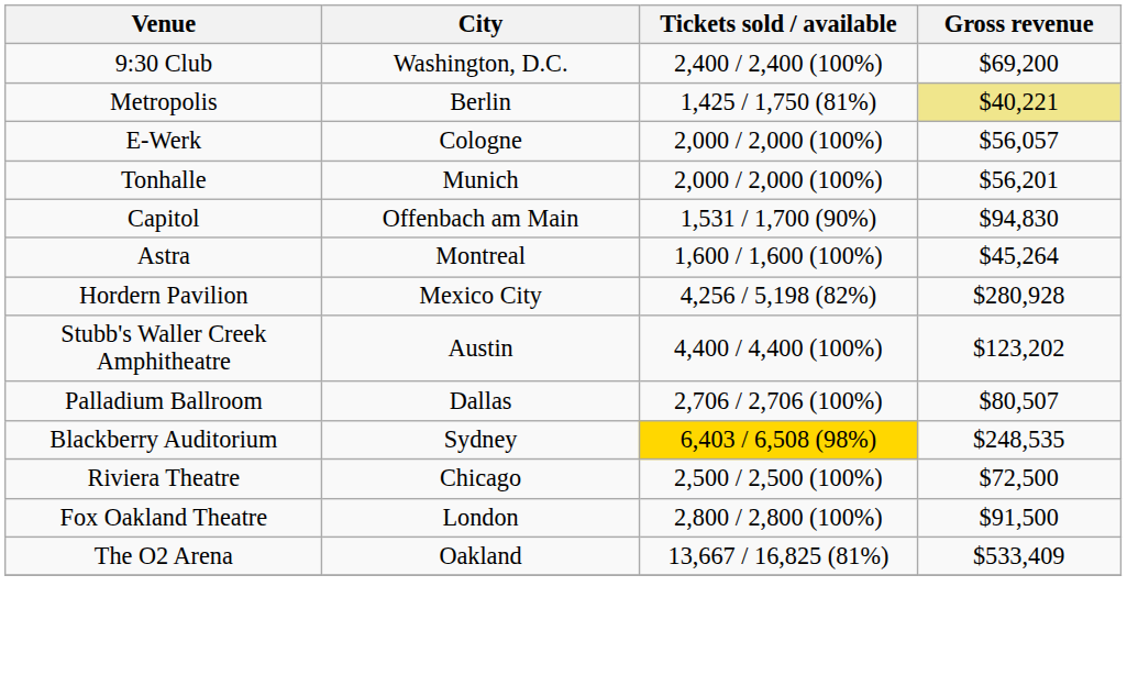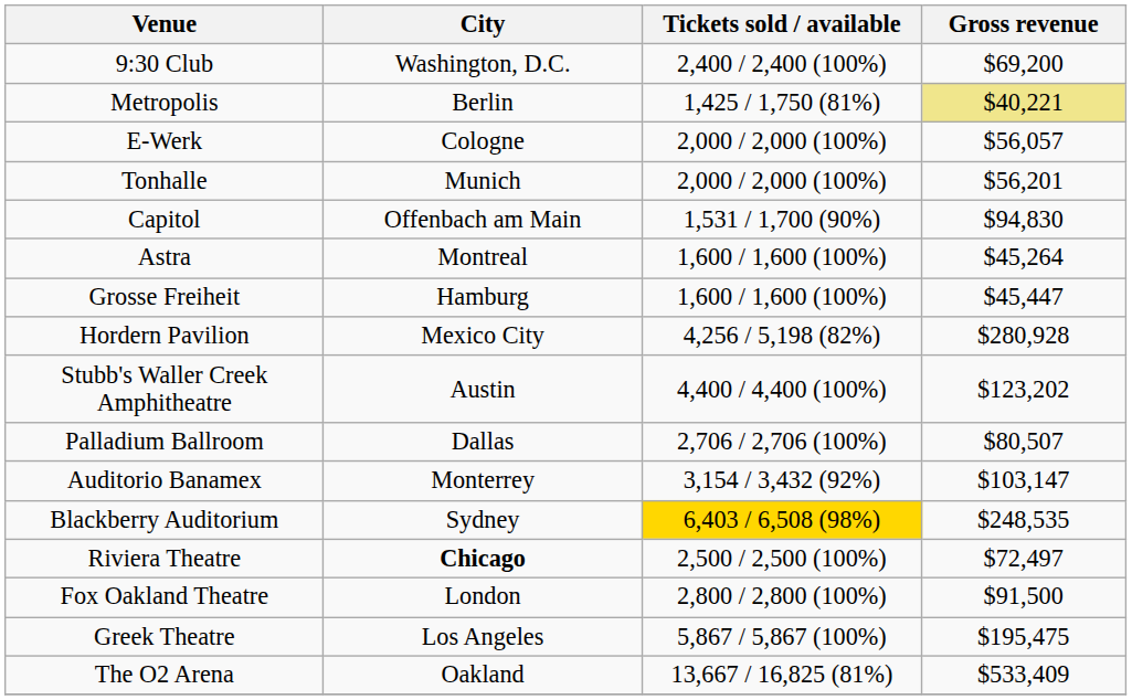 <table class="wikitable" style="text-align:center">
 <tr>
 <th style="width:200px;">Venue</th>
 <th style="width:200px;">City</th>
 <th style="width:175px;">Tickets sold / available</th>
 <th style="width:125px;">Gross revenue</th>
 </tr>
 <tr>
 <td>9:30 Club</td>
 <td>Washington, D.C.</td>
 <td>2,400 / 2,400 (100%)</td>
 <td>$69,200</td>
 </tr>
 <tr>
 <td>Metropolis</td>
 <td>Berlin</td>
 <td>1,425 / 1,750 (81%)</td>
 <td style="background: khaki;">$40,221</td>
 </tr>
 <tr>
 <td>E-Werk</td>
 <td>Cologne</td>
 <td>2,000 / 2,000 (100%)</td>
 <td>$56,057</td>
 </tr>
 <tr>
 <td>Tonhalle</td>
 <td>Munich</td>
 <td>2,000 / 2,000 (100%)</td>
 <td>$56,201</td>
 </tr>
 <tr>
 <td>Capitol</td>
 <td>Offenbach am Main</td>
 <td>1,531 / 1,700 (90%)</td>
 <td>$94,830</td>
 </tr>
 <tr>
 <td>Astra</td>
 <td>Montreal</td>
 <td>1,600 / 1,600 (100%)</td>
 <td>$45,264</td>
 </tr>
 <tr>
+<td>Grosse Freiheit</td>
+<td>Hamburg</td>
+<td>1,600 / 1,600 (100%)</td>
+<td>$45,447</td>
+</tr>
+<tr>
 <td>Hordern Pavilion</td>
 <td>Mexico City</td>
 <td>4,256 / 5,198 (82%)</td>
 <td>$280,928</td>
 </tr>
 <tr>
 <td>Stubb's Waller Creek Amphitheatre</td>
 <td>Austin</td>
 <td>4,400 / 4,400 (100%)</td>
 <td>$123,202</td>
 </tr>
 <tr>
 <td>Palladium Ballroom</td>
 <td>Dallas</td>
 <td>2,706 / 2,706 (100%)</td>
 <td>$80,507</td>
 </tr>
 <tr>
+<td>Auditorio Banamex</td>
+<td>Monterrey</td>
+<td>3,154 / 3,432 (92%)</td>
+<td>$103,147</td>
+</tr>
+<tr>
 <td>Blackberry Auditorium</td>
 <td>Sydney</td>
 <td style="background: gold;">6,403 / 6,508 (98%)</td>
 <td>$248,535</td>
 </tr>
 <tr>
 <td>Riviera Theatre</td>
-<td>Chicago</td>
+<td><strong>Chicago</strong></td>
 <td>2,500 / 2,500 (100%)</td>
-<td>$72,500</td>
+<td>$72,497</td>
 </tr>
 <tr>
 <td>Fox Oakland Theatre</td>
 <td>London</td>
 <td>2,800 / 2,800 (100%)</td>
 <td>$91,500</td>
+</tr>
+<tr>
+<td>Greek Theatre</td>
+<td>Los Angeles</td>
+<td>5,867 / 5,867 (100%)</td>
+<td>$195,475</td>
 </tr>
 <tr>
 <td>The O2 Arena</td>
 <td>Oakland</td>
 <td>13,667 / 16,825 (81%)</td>
 <td>$533,409</td>
 </tr>
 <tr>
 </tr>
 </table>
